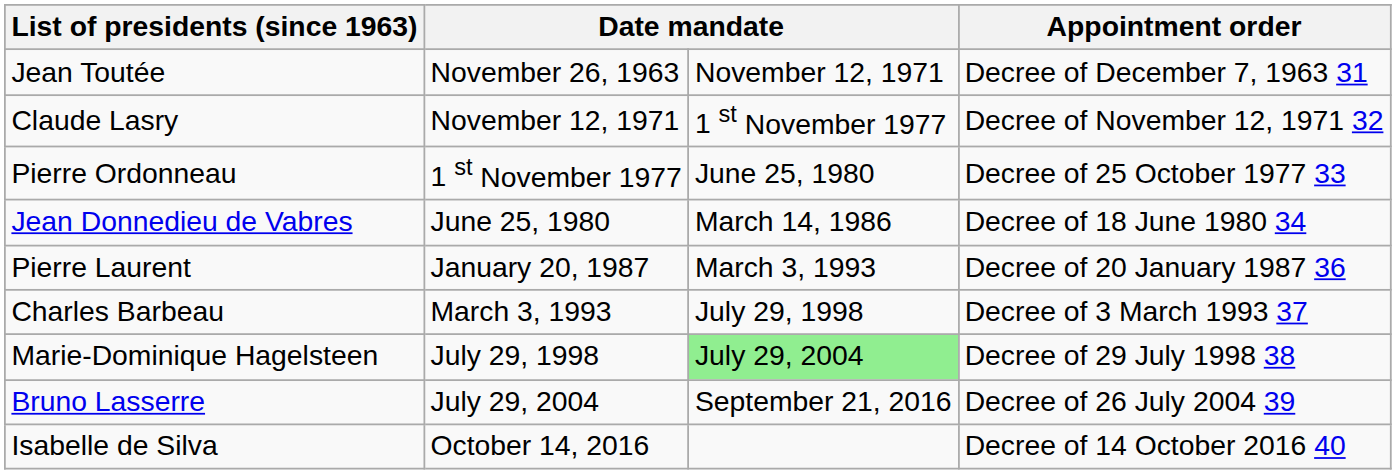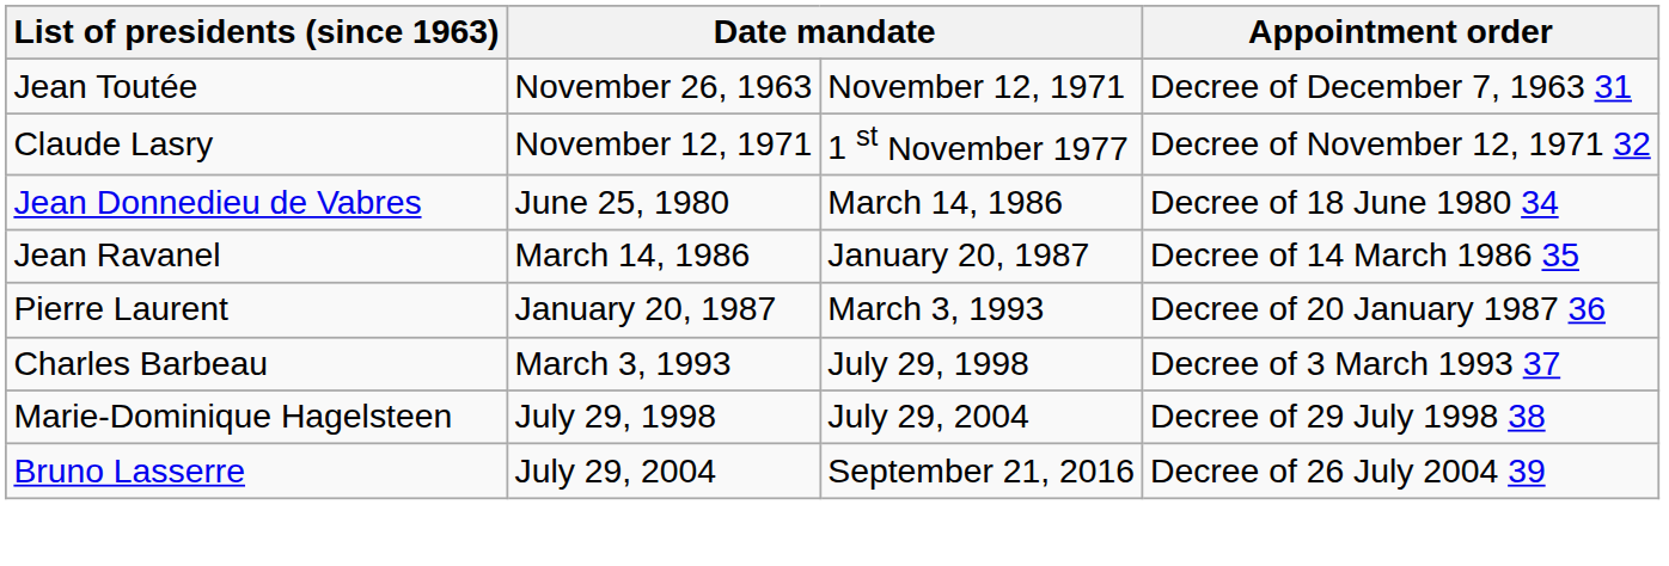 <table class="wikitable">
 <tr>
 <th>List of presidents (since 1963)</th>
 <th colspan="2">Date mandate</th>
 <th>Appointment order</th>
 </tr>
 <tr>
 <td>Jean Toutée</td>
 <td>November 26, 1963</td>
 <td>November 12, 1971</td>
 <td>Decree of December 7, 1963 <a href='#'>31</a></td>
 </tr>
 <tr>
 <td>Claude Lasry</td>
 <td>November 12, 1971</td>
 <td><abbr>1 <sup>st</sup></abbr> November 1977</td>
 <td>Decree of November 12, 1971 <a href='#'>32</a></td>
 </tr>
 <tr>
-<td>Pierre Ordonneau</td>
-<td><abbr>1 <sup>st</sup></abbr> November 1977</td>
-<td>June 25, 1980</td>
-<td>Decree of 25 October 1977 <a href='#'>33</a></td>
-</tr>
-<tr>
 <td><a href='#'>Jean Donnedieu de Vabres</a></td>
 <td>June 25, 1980</td>
 <td>March 14, 1986</td>
 <td>Decree of 18 June 1980 <a href='#'>34</a></td>
+</tr>
+<tr>
+<td>Jean Ravanel</td>
+<td>March 14, 1986</td>
+<td>January 20, 1987</td>
+<td>Decree of 14 March 1986 <a href='#'>35</a></td>
 </tr>
 <tr>
 <td>Pierre Laurent</td>
 <td>January 20, 1987</td>
 <td>March 3, 1993</td>
 <td>Decree of 20 January 1987 <a href='#'>36</a></td>
 </tr>
 <tr>
 <td>Charles Barbeau</td>
 <td>March 3, 1993</td>
 <td>July 29, 1998</td>
 <td>Decree of 3 March 1993 <a href='#'>37</a></td>
 </tr>
 <tr>
 <td>Marie-Dominique Hagelsteen</td>
 <td>July 29, 1998</td>
-<td style="background: lightgreen;">July 29, 2004</td>
+<td>July 29, 2004</td>
 <td>Decree of 29 July 1998 <a href='#'>38</a></td>
 </tr>
 <tr>
 <td><a href='#'>Bruno Lasserre</a></td>
 <td>July 29, 2004</td>
 <td>September 21, 2016</td>
 <td>Decree of 26 July 2004 <a href='#'>39</a></td>
 </tr>
-<tr>
-<td>Isabelle de Silva</td>
-<td>October 14, 2016</td>
-<td></td>
-<td>Decree of 14 October 2016 <a href='#'>40</a></td>
-</tr>
 </table>
